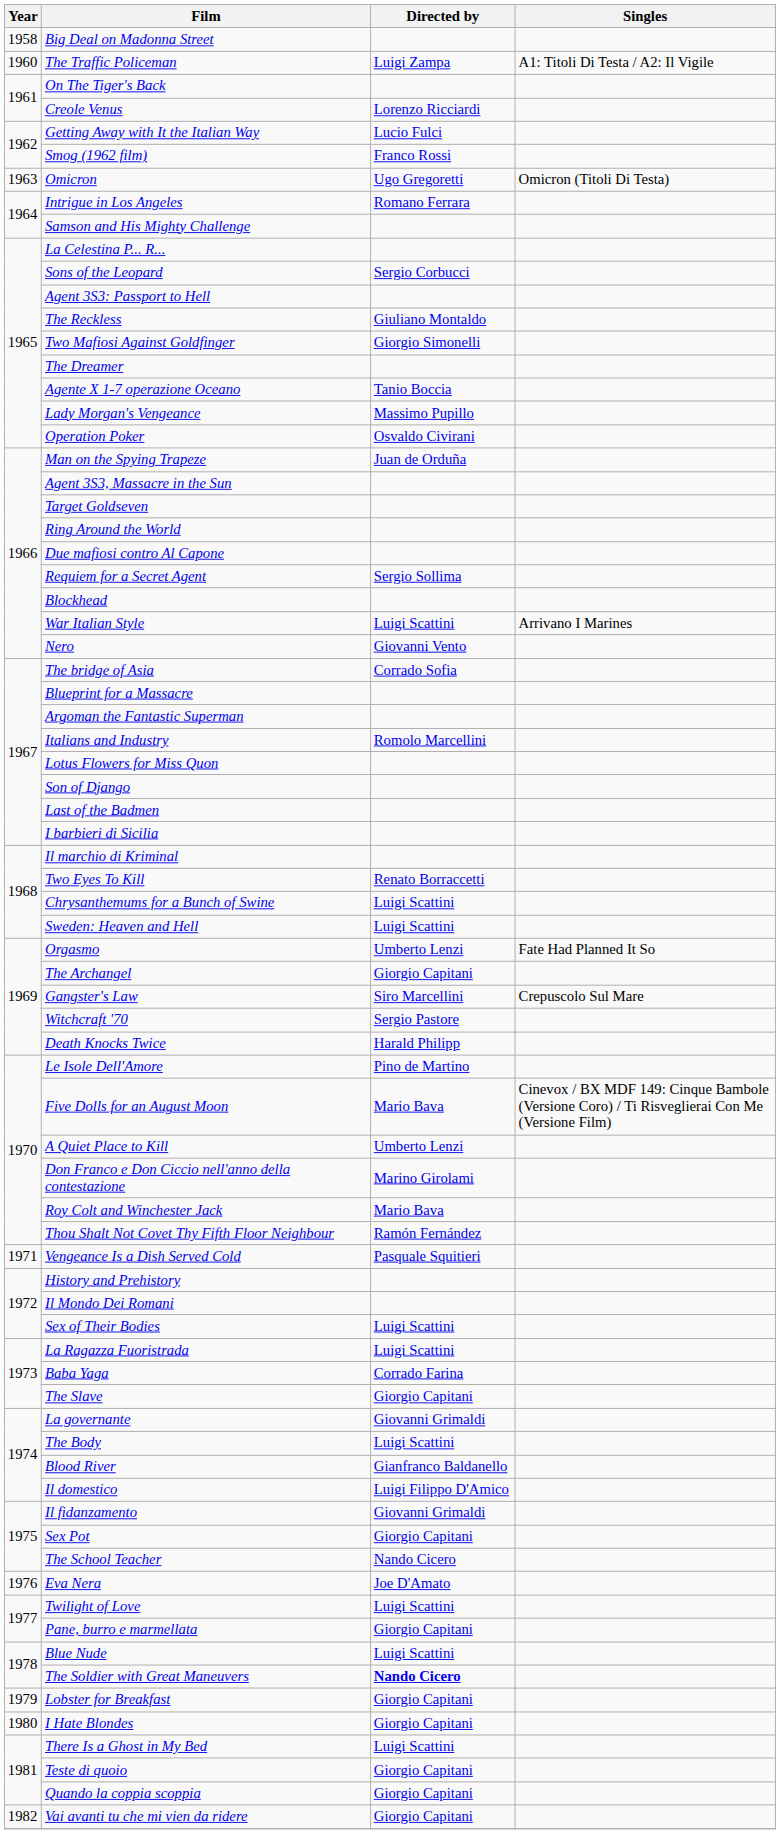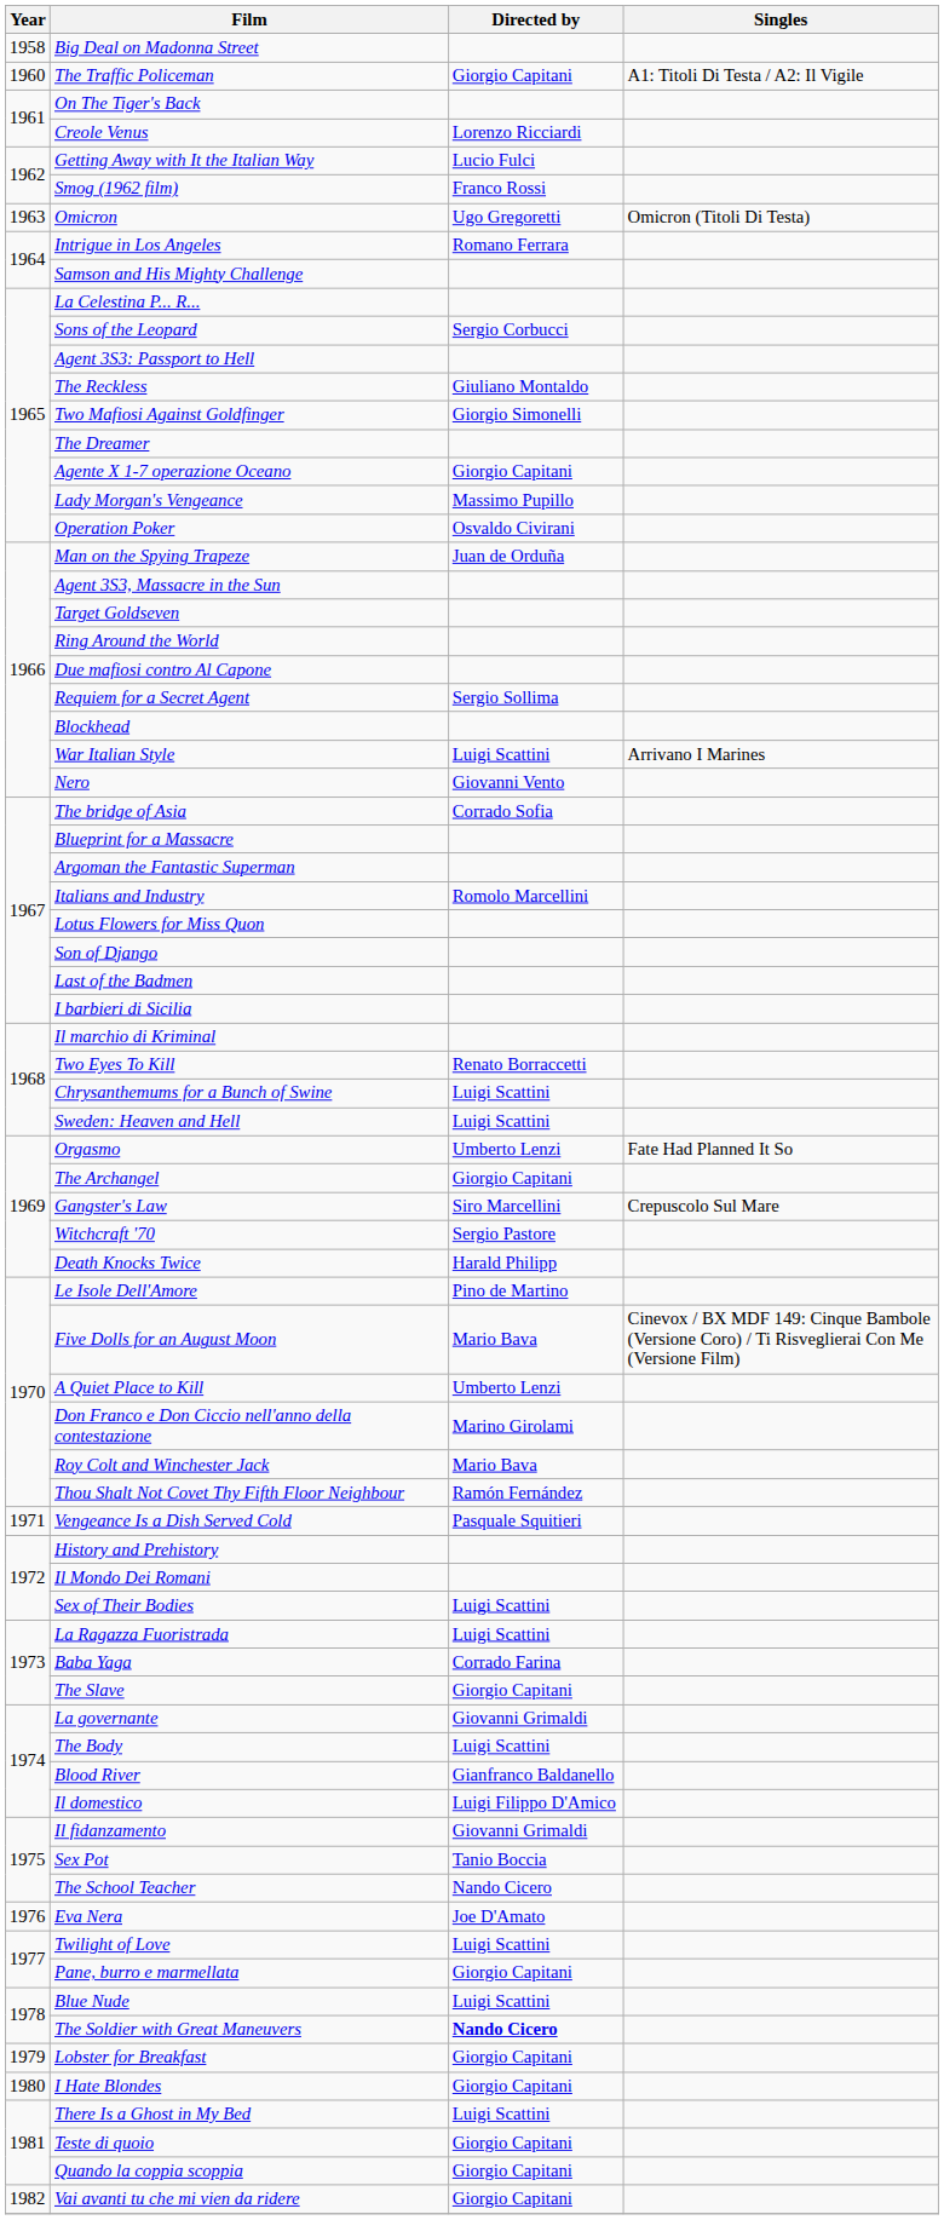 <table class="wikitable">
 <tr>
 <th style="width: 33px;">Year</th>
 <th style="width: 350px;">Film</th>
 <th style="width: 150px;">Directed by</th>
 <th style="width: 275px;">Singles</th>
 </tr>
 <tr>
 <td rowspan="1">1958</td>
 <td><em><a href='#'>Big Deal on Madonna Street</a></em></td>
 <td></td>
 <td></td>
 </tr>
 <tr>
 <td rowspan="1">1960</td>
 <td><em><a href='#'>The Traffic Policeman</a></em></td>
-<td><a href='#'>Luigi Zampa</a></td>
+<td><a href='#'>Giorgio Capitani</a></td>
 <td>A1: Titoli Di Testa / A2: Il Vigile</td>
 </tr>
 <tr>
 <td rowspan="2">1961</td>
 <td><em><a href='#'>On The Tiger's Back</a></em></td>
 <td></td>
 <td></td>
 </tr>
 <tr>
 <td><em><a href='#'>Creole Venus</a></em></td>
 <td><a href='#'>Lorenzo Ricciardi</a></td>
 <td></td>
 </tr>
 <tr>
 <td rowspan="2">1962</td>
 <td><em><a href='#'>Getting Away with It the Italian Way</a></em></td>
 <td><a href='#'>Lucio Fulci</a></td>
 <td></td>
 </tr>
 <tr>
 <td><em><a href='#'>Smog (1962 film)</a></em></td>
 <td><a href='#'>Franco Rossi</a></td>
 <td></td>
 </tr>
 <tr>
 <td rowspan="1">1963</td>
 <td><em><a href='#'>Omicron</a></em></td>
 <td><a href='#'>Ugo Gregoretti</a></td>
 <td>Omicron (Titoli Di Testa)</td>
 </tr>
 <tr>
 <td rowspan="2">1964</td>
 <td><em><a href='#'>Intrigue in Los Angeles</a></em></td>
 <td><a href='#'>Romano Ferrara</a></td>
 <td></td>
 </tr>
 <tr>
 <td><em><a href='#'>Samson and His Mighty Challenge</a></em></td>
 <td></td>
 <td></td>
 </tr>
 <tr>
 <td rowspan="9">1965</td>
 <td><em><a href='#'>La Celestina P... R...</a></em></td>
 <td></td>
 <td></td>
 </tr>
 <tr>
 <td><em><a href='#'>Sons of the Leopard</a></em></td>
 <td><a href='#'>Sergio Corbucci</a></td>
 <td></td>
 </tr>
 <tr>
 <td><em><a href='#'>Agent 3S3: Passport to Hell</a></em></td>
 <td></td>
 <td></td>
 </tr>
 <tr>
 <td><em><a href='#'>The Reckless</a></em></td>
 <td><a href='#'>Giuliano Montaldo</a></td>
 <td></td>
 </tr>
 <tr>
 <td><em><a href='#'>Two Mafiosi Against Goldfinger</a></em></td>
 <td><a href='#'>Giorgio Simonelli</a></td>
 <td></td>
 </tr>
 <tr>
 <td><em><a href='#'>The Dreamer</a></em></td>
 <td></td>
 <td></td>
 </tr>
 <tr>
 <td><em><a href='#'>Agente X 1-7 operazione Oceano</a></em></td>
-<td><a href='#'>Tanio Boccia</a></td>
+<td><a href='#'>Giorgio Capitani</a></td>
 <td></td>
 </tr>
 <tr>
 <td><em><a href='#'>Lady Morgan's Vengeance</a></em></td>
 <td><a href='#'>Massimo Pupillo</a></td>
 <td></td>
 </tr>
 <tr>
 <td><em><a href='#'>Operation Poker</a></em></td>
 <td><a href='#'>Osvaldo Civirani</a></td>
 <td></td>
 </tr>
 <tr>
 <td rowspan="9">1966</td>
 <td><em><a href='#'>Man on the Spying Trapeze</a></em></td>
 <td><a href='#'>Juan de Orduña</a></td>
 <td></td>
 </tr>
 <tr>
 <td><em><a href='#'>Agent 3S3, Massacre in the Sun</a></em></td>
 <td></td>
 <td></td>
 </tr>
 <tr>
 <td><em><a href='#'>Target Goldseven</a></em></td>
 <td></td>
 <td></td>
 </tr>
 <tr>
 <td><em><a href='#'>Ring Around the World</a></em></td>
 <td></td>
 <td></td>
 </tr>
 <tr>
 <td><em><a href='#'>Due mafiosi contro Al Capone</a></em></td>
 <td></td>
 <td></td>
 </tr>
 <tr>
 <td><em><a href='#'>Requiem for a Secret Agent</a></em></td>
 <td><a href='#'>Sergio Sollima</a></td>
 <td></td>
 </tr>
 <tr>
 <td><em><a href='#'>Blockhead</a></em></td>
 <td></td>
 <td></td>
 </tr>
 <tr>
 <td><em><a href='#'>War Italian Style</a></em></td>
 <td><a href='#'>Luigi Scattini</a></td>
 <td>Arrivano I Marines</td>
 </tr>
 <tr>
 <td><em><a href='#'>Nero</a></em></td>
 <td><a href='#'>Giovanni Vento</a></td>
 <td></td>
 </tr>
 <tr>
 <td rowspan="8">1967</td>
 <td><em><a href='#'>The bridge of Asia</a></em></td>
 <td><a href='#'>Corrado Sofia</a></td>
 <td></td>
 </tr>
 <tr>
 <td><em><a href='#'>Blueprint for a Massacre</a></em></td>
 <td></td>
 <td></td>
 </tr>
 <tr>
 <td><em><a href='#'>Argoman the Fantastic Superman</a></em></td>
 <td></td>
 <td></td>
 </tr>
 <tr>
 <td><em><a href='#'>Italians and Industry</a></em></td>
 <td><a href='#'>Romolo Marcellini</a></td>
 <td></td>
 </tr>
 <tr>
 <td><em><a href='#'>Lotus Flowers for Miss Quon</a></em></td>
 <td></td>
 <td></td>
 </tr>
 <tr>
 <td><em><a href='#'>Son of Django</a></em></td>
 <td></td>
 <td></td>
 </tr>
 <tr>
 <td><em><a href='#'>Last of the Badmen</a></em></td>
 <td></td>
 <td></td>
 </tr>
 <tr>
 <td><em><a href='#'>I barbieri di Sicilia</a></em></td>
 <td></td>
 <td></td>
 </tr>
 <tr>
 <td rowspan="4">1968</td>
 <td><em><a href='#'>Il marchio di Kriminal</a></em></td>
 <td></td>
 <td></td>
 </tr>
 <tr>
 <td><em><a href='#'>Two Eyes To Kill</a></em></td>
 <td><a href='#'>Renato Borraccetti</a></td>
 <td></td>
 </tr>
 <tr>
 <td><em><a href='#'>Chrysanthemums for a Bunch of Swine</a></em></td>
 <td><a href='#'>Luigi Scattini</a></td>
 <td></td>
 </tr>
 <tr>
 <td><em><a href='#'>Sweden: Heaven and Hell</a></em></td>
 <td><a href='#'>Luigi Scattini</a></td>
 <td></td>
 </tr>
 <tr>
 <td rowspan="5">1969</td>
 <td><em><a href='#'>Orgasmo</a></em></td>
 <td><a href='#'>Umberto Lenzi</a></td>
 <td>Fate Had Planned It So</td>
 </tr>
 <tr>
 <td><em><a href='#'>The Archangel</a></em></td>
 <td><a href='#'>Giorgio Capitani</a></td>
 <td></td>
 </tr>
 <tr>
 <td><em><a href='#'>Gangster's Law</a></em></td>
 <td><a href='#'>Siro Marcellini</a></td>
 <td>Crepuscolo Sul Mare</td>
 </tr>
 <tr>
 <td><em><a href='#'>Witchcraft '70</a></em></td>
 <td><a href='#'>Sergio Pastore</a></td>
 <td></td>
 </tr>
 <tr>
 <td><em><a href='#'>Death Knocks Twice</a></em></td>
 <td><a href='#'>Harald Philipp</a></td>
 <td></td>
 </tr>
 <tr>
 <td rowspan="6">1970</td>
 <td><em><a href='#'>Le Isole Dell'Amore</a></em></td>
 <td><a href='#'>Pino de Martino</a></td>
 <td></td>
 </tr>
 <tr>
 <td><em><a href='#'>Five Dolls for an August Moon</a></em></td>
 <td><a href='#'>Mario Bava</a></td>
 <td>Cinevox / BX MDF 149: Cinque Bambole (Versione Coro) / Ti Risveglierai Con Me (Versione Film)</td>
 </tr>
 <tr>
 <td><em><a href='#'>A Quiet Place to Kill</a></em></td>
 <td><a href='#'>Umberto Lenzi</a></td>
 <td></td>
 </tr>
 <tr>
 <td><em><a href='#'>Don Franco e Don Ciccio nell'anno della contestazione</a></em></td>
 <td><a href='#'>Marino Girolami</a></td>
 <td></td>
 </tr>
 <tr>
 <td><em><a href='#'>Roy Colt and Winchester Jack</a></em></td>
 <td><a href='#'>Mario Bava</a></td>
 <td></td>
 </tr>
 <tr>
 <td><em><a href='#'>Thou Shalt Not Covet Thy Fifth Floor Neighbour</a></em></td>
 <td><a href='#'>Ramón Fernández</a></td>
 <td></td>
 </tr>
 <tr>
 <td rowspan="1">1971</td>
 <td><em><a href='#'>Vengeance Is a Dish Served Cold</a></em></td>
 <td><a href='#'>Pasquale Squitieri</a></td>
 <td></td>
 </tr>
 <tr>
 <td rowspan="3">1972</td>
 <td><em><a href='#'>History and Prehistory</a></em></td>
 <td></td>
 <td></td>
 </tr>
 <tr>
 <td><em><a href='#'>Il Mondo Dei Romani</a></em></td>
 <td></td>
 <td></td>
 </tr>
 <tr>
 <td><em><a href='#'>Sex of Their Bodies</a></em></td>
 <td><a href='#'>Luigi Scattini</a></td>
 <td></td>
 </tr>
 <tr>
 <td rowspan="3">1973</td>
 <td><em><a href='#'>La Ragazza Fuoristrada</a></em></td>
 <td><a href='#'>Luigi Scattini</a></td>
 <td></td>
 </tr>
 <tr>
 <td><em><a href='#'>Baba Yaga</a></em></td>
 <td><a href='#'>Corrado Farina</a></td>
 <td></td>
 </tr>
 <tr>
 <td><em><a href='#'>The Slave</a></em></td>
 <td><a href='#'>Giorgio Capitani</a></td>
 <td></td>
 </tr>
 <tr>
 <td rowspan="4">1974</td>
 <td><em><a href='#'>La governante</a></em></td>
 <td><a href='#'>Giovanni Grimaldi</a></td>
 <td></td>
 </tr>
 <tr>
 <td><em><a href='#'>The Body</a></em></td>
 <td><a href='#'>Luigi Scattini</a></td>
 <td></td>
 </tr>
 <tr>
 <td><em><a href='#'>Blood River</a></em></td>
 <td><a href='#'>Gianfranco Baldanello</a></td>
 <td></td>
 </tr>
 <tr>
 <td><em><a href='#'>Il domestico</a></em></td>
 <td><a href='#'>Luigi Filippo D'Amico</a></td>
 <td></td>
 </tr>
 <tr>
 <td rowspan="3">1975</td>
 <td><em><a href='#'>Il fidanzamento</a></em></td>
 <td><a href='#'>Giovanni Grimaldi</a></td>
 <td></td>
 </tr>
 <tr>
 <td><em><a href='#'>Sex Pot</a></em></td>
-<td><a href='#'>Giorgio Capitani</a></td>
+<td><a href='#'>Tanio Boccia</a></td>
 <td></td>
 </tr>
 <tr>
 <td><em><a href='#'>The School Teacher</a></em></td>
 <td><a href='#'>Nando Cicero</a></td>
 <td></td>
 </tr>
 <tr>
 <td rowspan="1">1976</td>
 <td><em><a href='#'>Eva Nera</a></em></td>
 <td><a href='#'>Joe D'Amato</a></td>
 <td></td>
 </tr>
 <tr>
 <td rowspan="2">1977</td>
 <td><em><a href='#'>Twilight of Love</a></em></td>
 <td><a href='#'>Luigi Scattini</a></td>
 <td></td>
 </tr>
 <tr>
 <td><em><a href='#'>Pane, burro e marmellata</a></em></td>
 <td><a href='#'>Giorgio Capitani</a></td>
 <td></td>
 </tr>
 <tr>
 <td rowspan="2">1978</td>
 <td><em><a href='#'>Blue Nude</a></em></td>
 <td><a href='#'>Luigi Scattini</a></td>
 <td></td>
 </tr>
 <tr>
 <td><em><a href='#'>The Soldier with Great Maneuvers</a></em></td>
 <td><strong><a href='#'>Nando Cicero</a></strong></td>
 <td></td>
 </tr>
 <tr>
 <td rowspan="1">1979</td>
 <td><em><a href='#'>Lobster for Breakfast</a></em></td>
 <td><a href='#'>Giorgio Capitani</a></td>
 <td></td>
 </tr>
 <tr>
 <td rowspan="1">1980</td>
 <td><em><a href='#'>I Hate Blondes</a></em></td>
 <td><a href='#'>Giorgio Capitani</a></td>
 <td></td>
 </tr>
 <tr>
 <td rowspan="3">1981</td>
 <td><em><a href='#'>There Is a Ghost in My Bed</a></em></td>
 <td><a href='#'>Luigi Scattini</a></td>
 <td></td>
 </tr>
 <tr>
 <td><em><a href='#'>Teste di quoio</a></em></td>
 <td><a href='#'>Giorgio Capitani</a></td>
 <td></td>
 </tr>
 <tr>
 <td><em><a href='#'>Quando la coppia scoppia</a></em></td>
 <td><a href='#'>Giorgio Capitani</a></td>
 <td></td>
 </tr>
 <tr>
 <td rowspan="1">1982</td>
 <td><em><a href='#'>Vai avanti tu che mi vien da ridere</a></em></td>
 <td><a href='#'>Giorgio Capitani</a></td>
 <td></td>
 </tr>
 <tr>
 </tr>
 </table>
